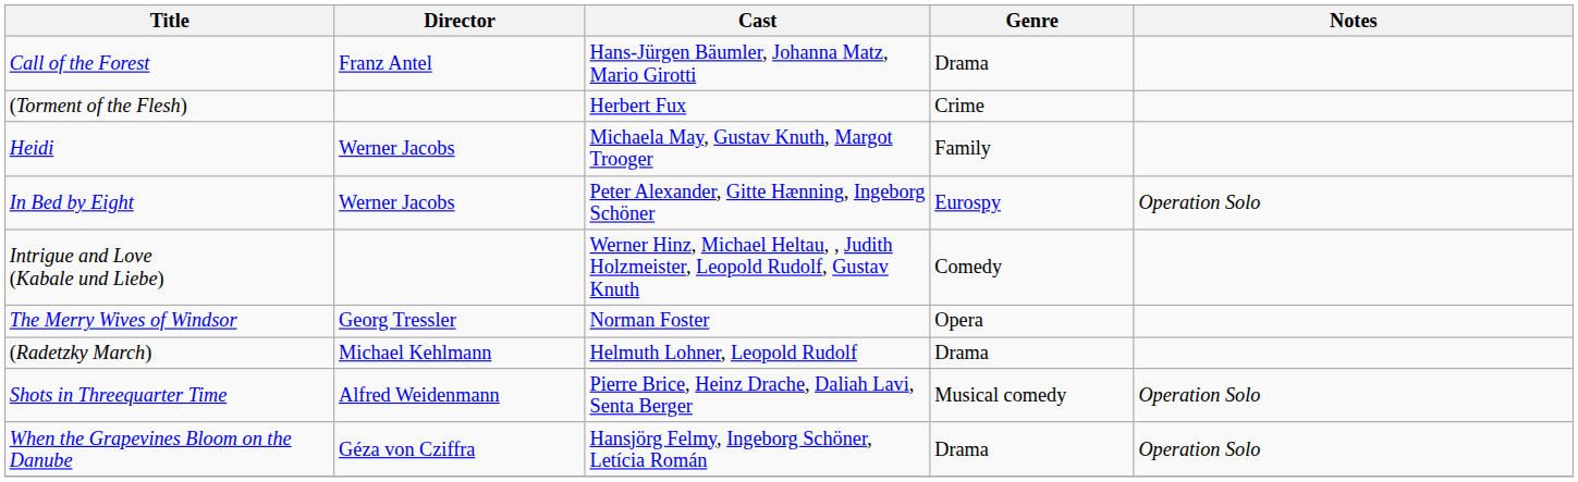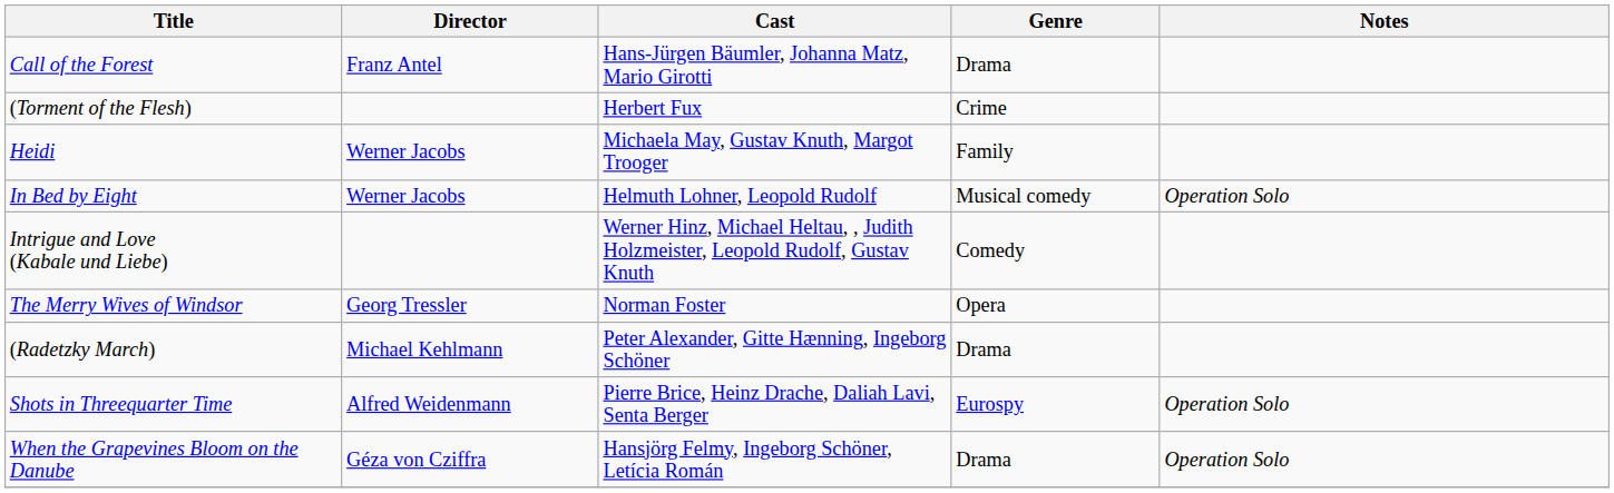 <table class="wikitable" width= "100%">
 <tr>
 <th width=21%>Title</th>
 <th width=16%>Director</th>
 <th width=22%>Cast</th>
 <th width=13%>Genre</th>
 <th width=28%>Notes</th>
 </tr>
 <tr>
 <td><em><a href='#'>Call of the Forest</a></em></td>
 <td><a href='#'>Franz Antel</a></td>
 <td><a href='#'>Hans-Jürgen Bäumler</a>, <a href='#'>Johanna Matz</a>, <a href='#'>Mario Girotti</a></td>
 <td>Drama</td>
 <td></td>
 </tr>
 <tr>
 <td><em></em> (<em>Torment of the Flesh</em>)</td>
 <td></td>
 <td><a href='#'>Herbert Fux</a></td>
 <td>Crime</td>
 <td></td>
 </tr>
 <tr>
 <td><em><a href='#'>Heidi</a></em></td>
 <td><a href='#'>Werner Jacobs</a></td>
 <td><a href='#'>Michaela May</a>, <a href='#'>Gustav Knuth</a>, <a href='#'>Margot Trooger</a></td>
 <td>Family</td>
 <td></td>
 </tr>
 <tr>
 <td><em><a href='#'>In Bed by Eight</a></em></td>
 <td><a href='#'>Werner Jacobs</a></td>
-<td><a href='#'>Peter Alexander</a>, <a href='#'>Gitte Hænning</a>, <a href='#'>Ingeborg Schöner</a></td>
-<td><a href='#'>Eurospy</a></td>
+<td><a href='#'>Helmuth Lohner</a>, <a href='#'>Leopold Rudolf</a></td>
+<td>Musical comedy</td>
 <td> <em>Operation Solo</em></td>
 </tr>
 <tr>
 <td><em>Intrigue and Love</em> <br> (<em>Kabale und Liebe</em>)</td>
 <td></td>
 <td><a href='#'>Werner Hinz</a>, <a href='#'>Michael Heltau</a>, , <a href='#'>Judith Holzmeister</a>, <a href='#'>Leopold Rudolf</a>, <a href='#'>Gustav Knuth</a></td>
 <td>Comedy</td>
 <td></td>
 </tr>
 <tr>
 <td><em><a href='#'>The Merry Wives of Windsor</a></em></td>
 <td><a href='#'>Georg Tressler</a></td>
 <td><a href='#'>Norman Foster</a></td>
 <td>Opera</td>
 <td></td>
 </tr>
 <tr>
 <td><em></em> (<em>Radetzky March</em>)</td>
 <td><a href='#'>Michael Kehlmann</a></td>
-<td><a href='#'>Helmuth Lohner</a>, <a href='#'>Leopold Rudolf</a></td>
+<td><a href='#'>Peter Alexander</a>, <a href='#'>Gitte Hænning</a>, <a href='#'>Ingeborg Schöner</a></td>
 <td>Drama</td>
 <td></td>
 </tr>
 <tr>
 <td><em><a href='#'>Shots in Threequarter Time</a></em></td>
 <td><a href='#'>Alfred Weidenmann</a></td>
 <td><a href='#'>Pierre Brice</a>, <a href='#'>Heinz Drache</a>, <a href='#'>Daliah Lavi</a>, <a href='#'>Senta Berger</a></td>
-<td>Musical comedy</td>
+<td><a href='#'>Eurospy</a></td>
 <td> <em>Operation Solo</em></td>
 </tr>
 <tr>
 <td><em><a href='#'>When the Grapevines Bloom on the Danube</a></em></td>
 <td><a href='#'>Géza von Cziffra</a></td>
 <td><a href='#'>Hansjörg Felmy</a>, <a href='#'>Ingeborg Schöner</a>, <a href='#'>Letícia Román</a></td>
 <td>Drama</td>
 <td> <em>Operation Solo</em></td>
 </tr>
 <tr>
 </tr>
 </table>
